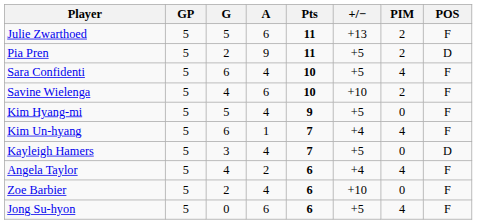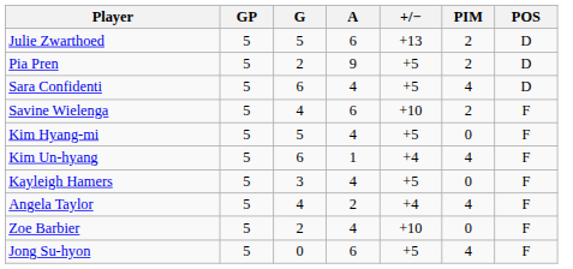 <table class="wikitable sortable" style="text-align:center;">
 <tr>
 <th style="width:225px;">Player</th>
 <th style="width:50px;">GP</th>
 <th style="width:50px;">G</th>
 <th style="width:50px;">A</th>
-<th style="width:60px;">Pts</th>
 <th style="width:60px;">+/−</th>
 <th style="width:50px;">PIM</th>
 <th style="width:60px;">POS</th>
 </tr>
 <tr>
 <td style="text-align:left;"> <a href='#'>Julie Zwarthoed</a></td>
 <td>5</td>
 <td>5</td>
 <td>6</td>
-<td><strong>11</strong></td>
 <td>+13</td>
 <td>2</td>
-<td>F</td>
+<td>D</td>
 </tr>
 <tr>
 <td style="text-align:left;"> <a href='#'>Pia Pren</a></td>
 <td>5</td>
 <td>2</td>
 <td>9</td>
-<td><strong>11</strong></td>
 <td>+5</td>
 <td>2</td>
 <td>D</td>
 </tr>
 <tr>
 <td style="text-align:left;"> <a href='#'>Sara Confidenti</a></td>
 <td>5</td>
 <td>6</td>
 <td>4</td>
-<td><strong>10</strong></td>
 <td>+5</td>
 <td>4</td>
-<td>F</td>
+<td>D</td>
 </tr>
 <tr>
 <td style="text-align:left;"> <a href='#'>Savine Wielenga</a></td>
 <td>5</td>
 <td>4</td>
 <td>6</td>
-<td><strong>10</strong></td>
 <td>+10</td>
 <td>2</td>
 <td>F</td>
 </tr>
 <tr>
 <td style="text-align:left;"> <a href='#'>Kim Hyang-mi</a></td>
 <td>5</td>
 <td>5</td>
 <td>4</td>
-<td><strong>9</strong></td>
 <td>+5</td>
 <td>0</td>
 <td>F</td>
 </tr>
 <tr>
 <td style="text-align:left;"> <a href='#'>Kim Un-hyang</a></td>
 <td>5</td>
 <td>6</td>
 <td>1</td>
-<td><strong>7</strong></td>
 <td>+4</td>
 <td>4</td>
 <td>F</td>
 </tr>
 <tr>
 <td style="text-align:left;"> <a href='#'>Kayleigh Hamers</a></td>
 <td>5</td>
 <td>3</td>
 <td>4</td>
-<td><strong>7</strong></td>
 <td>+5</td>
 <td>0</td>
-<td>D</td>
+<td>F</td>
 </tr>
 <tr>
 <td style="text-align:left;"> <a href='#'>Angela Taylor</a></td>
 <td>5</td>
 <td>4</td>
 <td>2</td>
-<td><strong>6</strong></td>
 <td>+4</td>
 <td>4</td>
 <td>F</td>
 </tr>
 <tr>
 <td style="text-align:left;"> <a href='#'>Zoe Barbier</a></td>
 <td>5</td>
 <td>2</td>
 <td>4</td>
-<td><strong>6</strong></td>
 <td>+10</td>
 <td>0</td>
 <td>F</td>
 </tr>
 <tr>
 <td style="text-align:left;"> <a href='#'>Jong Su-hyon</a></td>
 <td>5</td>
 <td>0</td>
 <td>6</td>
-<td><strong>6</strong></td>
 <td>+5</td>
 <td>4</td>
 <td>F</td>
 </tr>
 </table>
